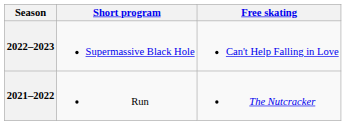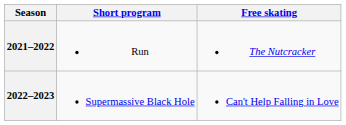 <table class="wikitable" style="text-align:center">
 <tr>
 <th>Season</th>
 <th><a href='#'>Short program</a></th>
 <th><a href='#'>Free skating</a></th>
 </tr>
 <tr>
+<th>2021–2022 <br> </th>
+<td><br><ul><li>Run <br> </li></ul></td>
+<td><br><ul><li><em><a href='#'>The Nutcracker</a></em> <br> </li></ul></td>
+</tr>
+<tr>
 <th>2022–2023 <br> </th>
 <td><br><ul><li><a href='#'>Supermassive Black Hole</a> <br> </li></ul></td>
 <td><br><ul><li><a href='#'>Can't Help Falling in Love</a> <br> </li></ul></td>
 </tr>
-<tr>
-<th>2021–2022 <br> </th>
-<td><br><ul><li>Run <br> </li></ul></td>
-<td><br><ul><li><em><a href='#'>The Nutcracker</a></em> <br> </li></ul></td>
-</tr>
 </table>
